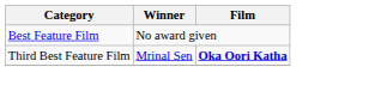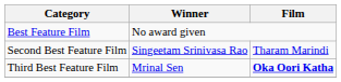 <table class="wikitable">
 <tr>
 <th>Category</th>
 <th>Winner</th>
 <th>Film</th>
 </tr>
 <tr>
 <td><a href='#'>Best Feature Film</a></td>
 <td colspan="2">No award given</td>
 </tr>
 <tr>
+<td>Second Best Feature Film</td>
+<td><a href='#'>Singeetam Srinivasa Rao</a></td>
+<td><a href='#'>Tharam Marindi</a></td>
+</tr>
+<tr>
 <td>Third Best Feature Film</td>
 <td><a href='#'>Mrinal Sen</a></td>
 <td><strong><a href='#'>Oka Oori Katha</a></strong></td>
 </tr>
 <tr>
 </tr>
 </table>
